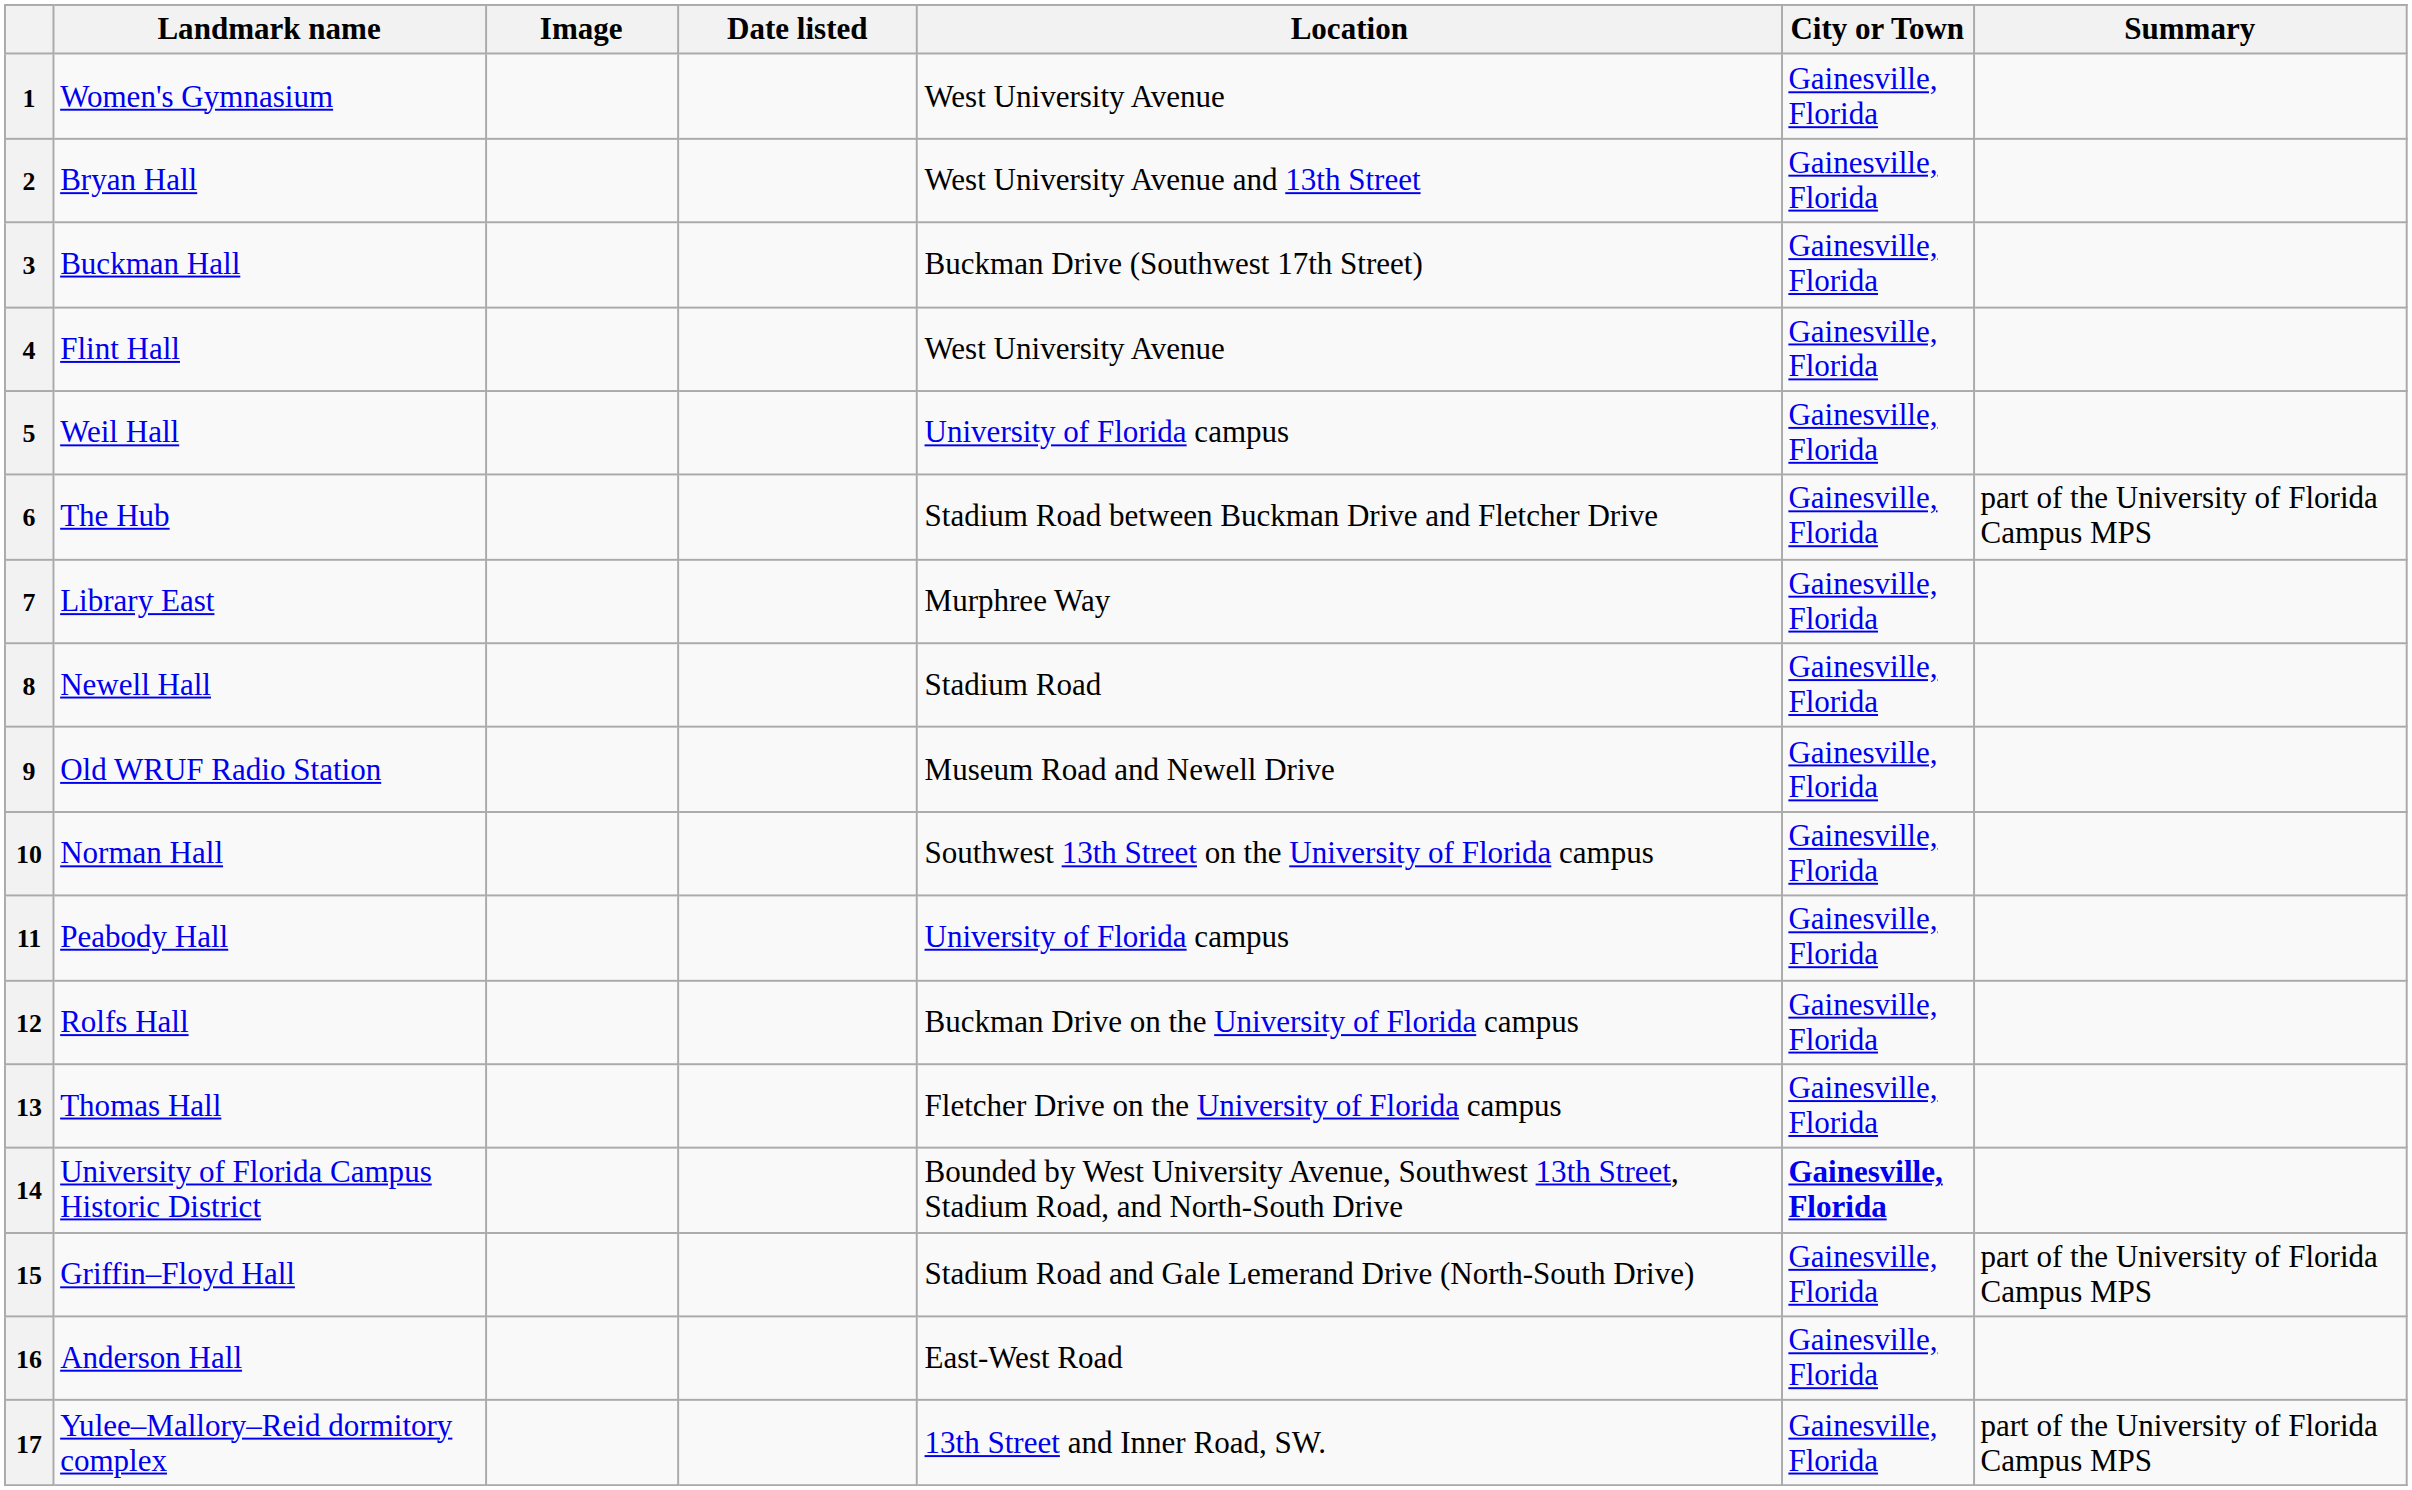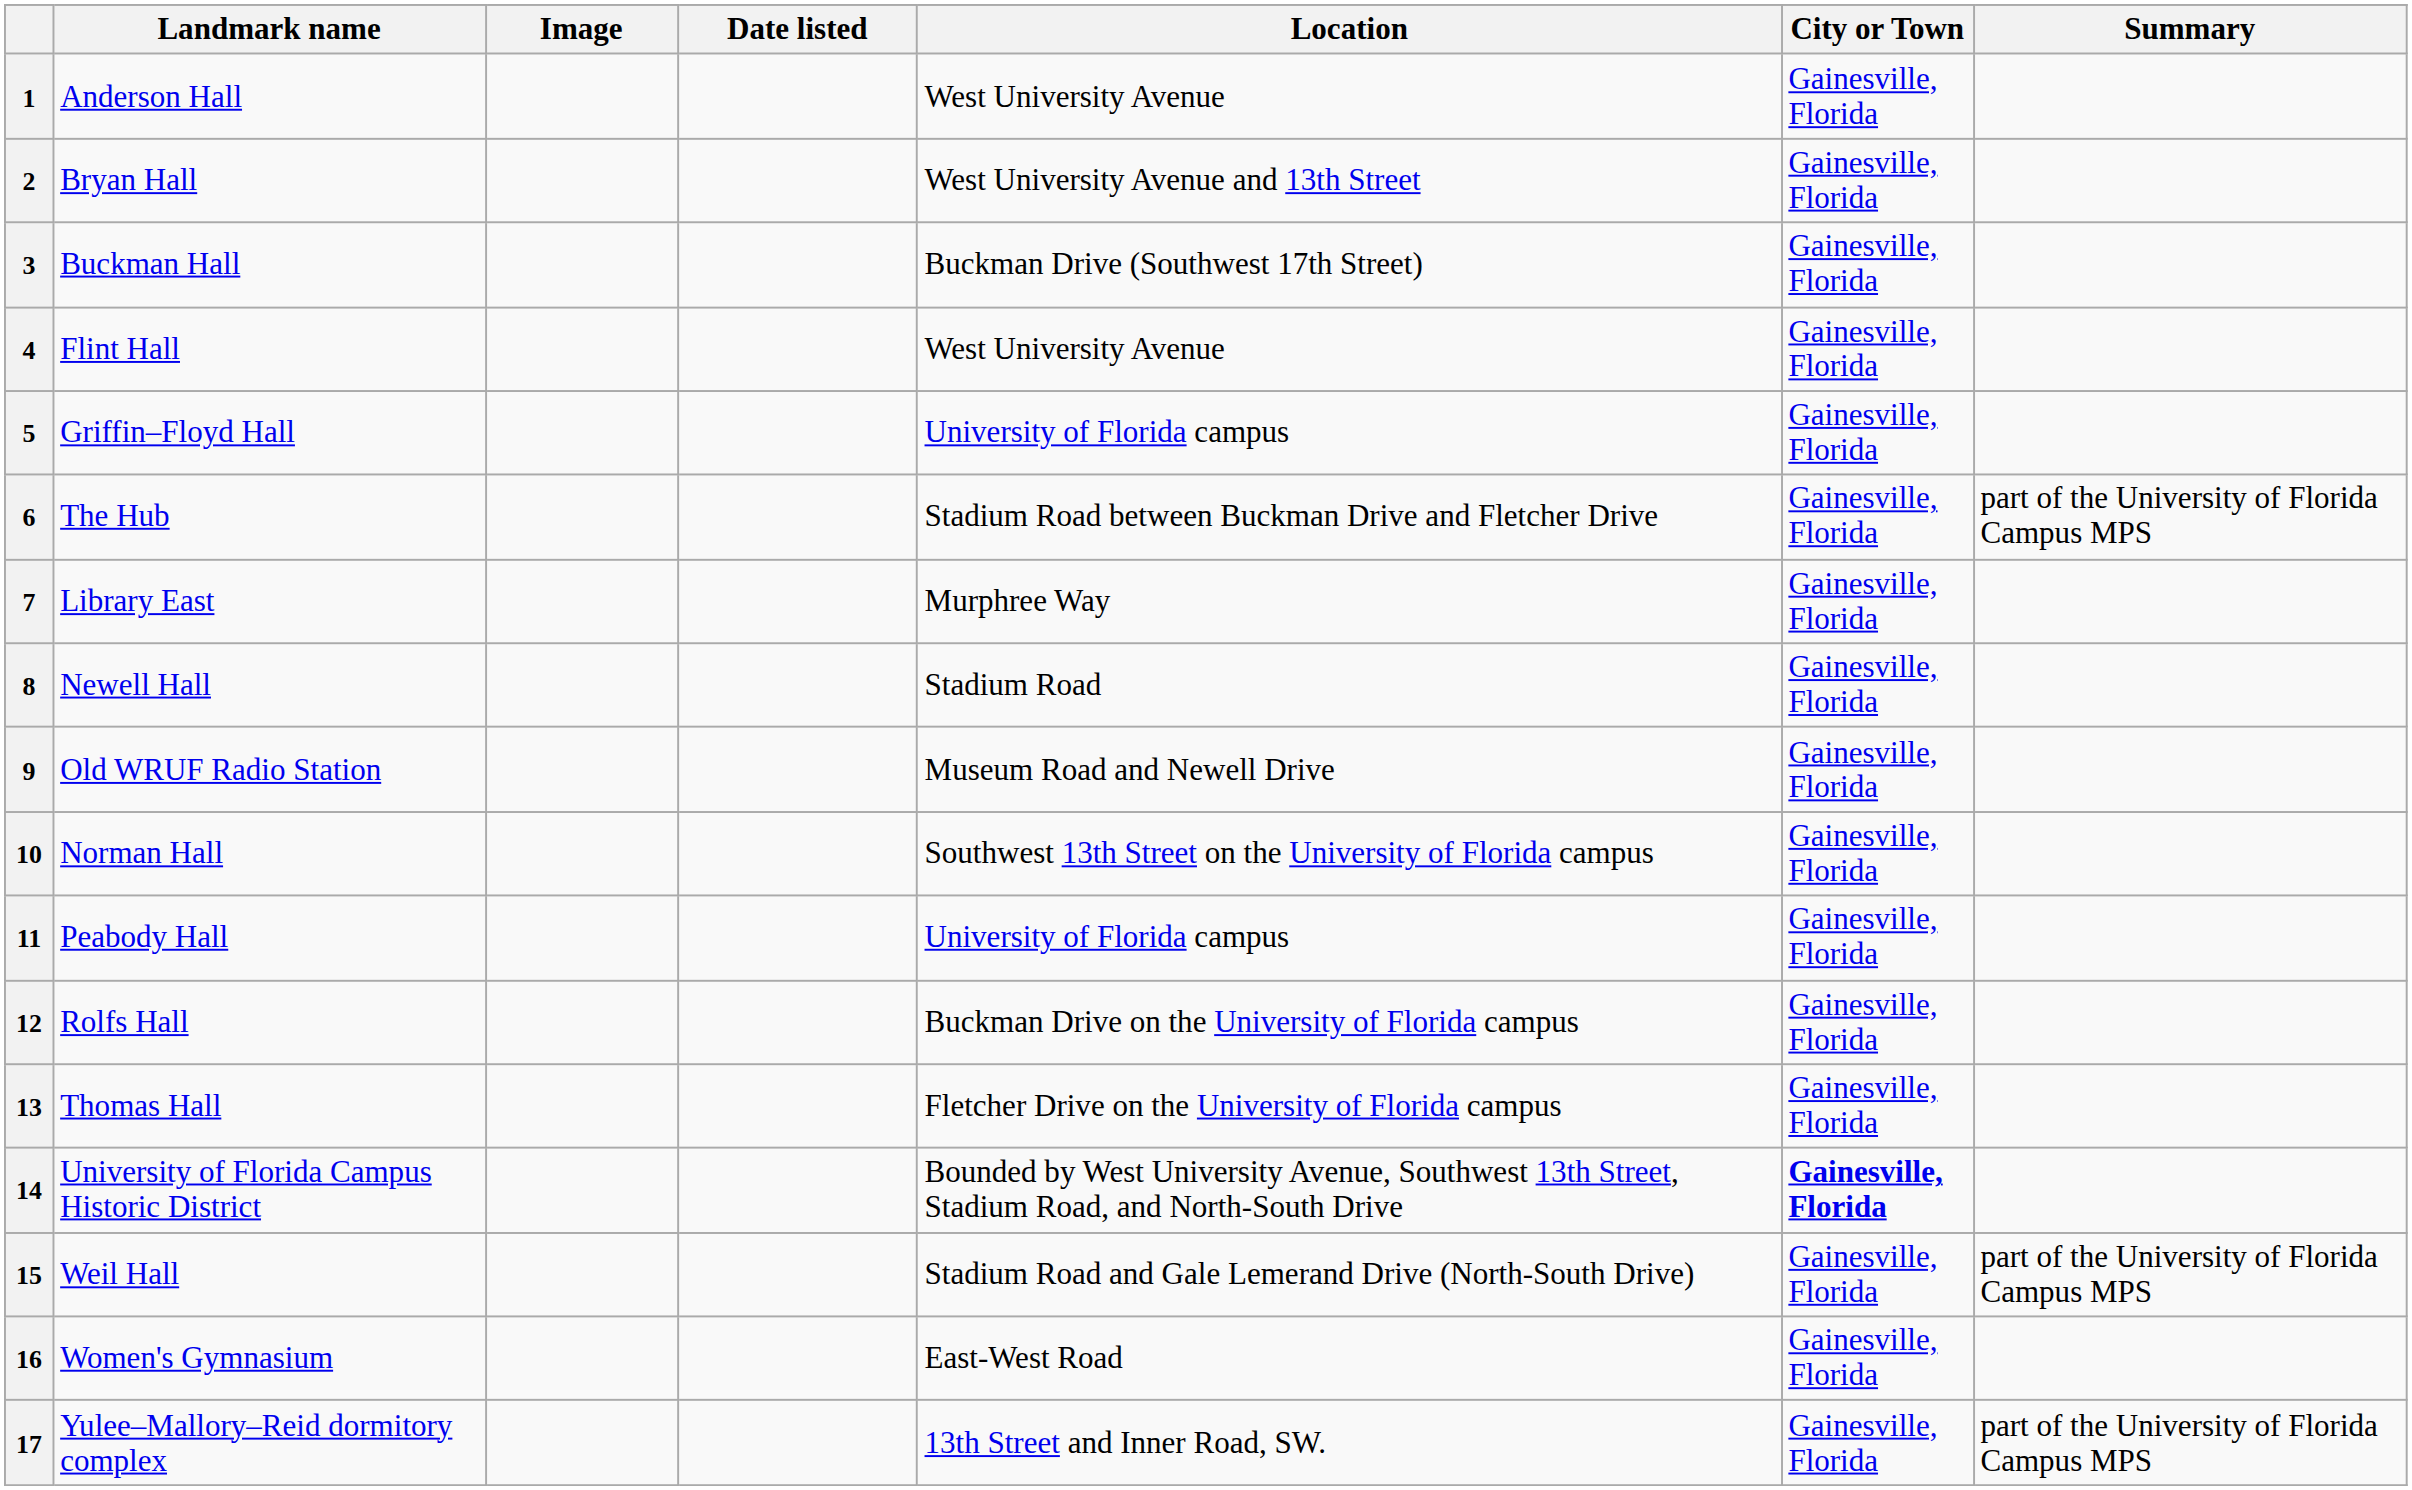 <table class="wikitable sortable" style="width:98%">
 <tr>
 <th width = 2% ></th>
 <th width = 18% ><strong>Landmark name</strong></th>
 <th width = 8% class="unsortable" ><strong>Image</strong></th>
 <th width = 10% ><strong>Date listed</strong></th>
 <th><strong>Location</strong></th>
 <th width = 8% ><strong>City or Town</strong></th>
 <th class="unsortable" ><strong>Summary</strong></th>
 </tr>
 <tr>
 <th><small>1</small></th>
-<td><a href='#'>Women's Gymnasium</a></td>
+<td><a href='#'>Anderson Hall</a></td>
 <td></td>
 <td></td>
 <td>West University Avenue<br><small></small></td>
 <td><a href='#'>Gainesville, Florida</a></td>
 <td></td>
 </tr>
 <tr>
 <th><small>2</small></th>
 <td><a href='#'>Bryan Hall</a></td>
 <td></td>
 <td></td>
 <td>West University Avenue and <a href='#'>13th Street</a><br><small></small></td>
 <td><a href='#'>Gainesville, Florida</a></td>
 <td></td>
 </tr>
 <tr>
 <th><small>3</small></th>
 <td><a href='#'>Buckman Hall</a></td>
 <td></td>
 <td></td>
 <td>Buckman Drive (Southwest 17th Street)<br><small></small></td>
 <td><a href='#'>Gainesville, Florida</a></td>
 <td></td>
 </tr>
 <tr>
 <th><small>4</small></th>
 <td><a href='#'>Flint Hall</a></td>
 <td></td>
 <td></td>
 <td>West University Avenue<br><small></small></td>
 <td><a href='#'>Gainesville, Florida</a></td>
 <td></td>
 </tr>
 <tr>
 <th><small>5</small></th>
-<td><a href='#'>Weil Hall</a></td>
+<td><a href='#'>Griffin–Floyd Hall</a></td>
 <td></td>
 <td></td>
 <td><a href='#'>University of Florida</a> campus<br><small></small></td>
 <td><a href='#'>Gainesville, Florida</a></td>
 <td></td>
 </tr>
 <tr>
 <th><small>6</small></th>
 <td><a href='#'>The Hub</a></td>
 <td></td>
 <td></td>
 <td>Stadium Road between Buckman Drive and Fletcher Drive<br><small></small></td>
 <td><a href='#'>Gainesville, Florida</a></td>
 <td>part of the University of Florida Campus MPS</td>
 </tr>
 <tr>
 <th><small>7</small></th>
 <td><a href='#'>Library East</a></td>
 <td></td>
 <td></td>
 <td>Murphree Way<br><small></small></td>
 <td><a href='#'>Gainesville, Florida</a></td>
 <td></td>
 </tr>
 <tr>
 <th><small>8</small></th>
 <td><a href='#'>Newell Hall</a></td>
 <td></td>
 <td></td>
 <td>Stadium Road<br><small></small></td>
 <td><a href='#'>Gainesville, Florida</a></td>
 <td></td>
 </tr>
 <tr>
 <th><small>9</small></th>
 <td><a href='#'>Old WRUF Radio Station</a></td>
 <td></td>
 <td></td>
 <td>Museum Road and Newell Drive<br><small></small></td>
 <td><a href='#'>Gainesville, Florida</a></td>
 <td></td>
 </tr>
 <tr>
 <th><small>10</small></th>
 <td><a href='#'>Norman Hall</a></td>
 <td></td>
 <td></td>
 <td>Southwest <a href='#'>13th Street</a> on the <a href='#'>University of Florida</a> campus<br><small></small></td>
 <td><a href='#'>Gainesville, Florida</a></td>
 <td></td>
 </tr>
 <tr>
 <th><small>11</small></th>
 <td><a href='#'>Peabody Hall</a></td>
 <td></td>
 <td></td>
 <td><a href='#'>University of Florida</a> campus<br><small></small></td>
 <td><a href='#'>Gainesville, Florida</a></td>
 <td></td>
 </tr>
 <tr>
 <th><small>12</small></th>
 <td><a href='#'>Rolfs Hall</a></td>
 <td></td>
 <td></td>
 <td>Buckman Drive on the <a href='#'>University of Florida</a> campus<br><small></small></td>
 <td><a href='#'>Gainesville, Florida</a></td>
 <td></td>
 </tr>
 <tr>
 <th><small>13</small></th>
 <td><a href='#'>Thomas Hall</a></td>
 <td></td>
 <td></td>
 <td>Fletcher Drive on the <a href='#'>University of Florida</a> campus<br><small></small></td>
 <td><a href='#'>Gainesville, Florida</a></td>
 <td></td>
 </tr>
 <tr>
 <th><small>14</small></th>
 <td><a href='#'>University of Florida Campus Historic District</a></td>
 <td></td>
 <td></td>
 <td>Bounded by West University Avenue, Southwest <a href='#'>13th Street</a>, Stadium Road, and North-South Drive<br><small></small></td>
 <td><strong><a href='#'>Gainesville, Florida</a></strong></td>
 <td></td>
 </tr>
 <tr>
 <th><small>15</small></th>
-<td><a href='#'>Griffin–Floyd Hall</a></td>
+<td><a href='#'>Weil Hall</a></td>
 <td></td>
 <td></td>
 <td>Stadium Road and Gale Lemerand Drive (North-South Drive)<br><small></small></td>
 <td><a href='#'>Gainesville, Florida</a></td>
 <td>part of the University of Florida Campus MPS</td>
 </tr>
 <tr>
 <th><small>16</small></th>
-<td><a href='#'>Anderson Hall</a></td>
+<td><a href='#'>Women's Gymnasium</a></td>
 <td></td>
 <td></td>
 <td>East-West Road<br><small></small></td>
 <td><a href='#'>Gainesville, Florida</a></td>
 <td></td>
 </tr>
 <tr>
 <th><small>17</small></th>
 <td><a href='#'>Yulee–Mallory–Reid dormitory complex</a></td>
 <td></td>
 <td></td>
 <td><a href='#'>13th Street</a> and Inner Road, SW.<br><small></small></td>
 <td><a href='#'>Gainesville, Florida</a></td>
 <td>part of the University of Florida Campus MPS</td>
 </tr>
 </table>
